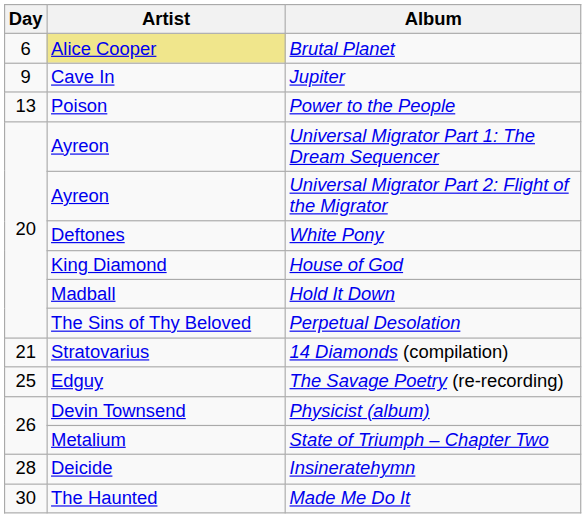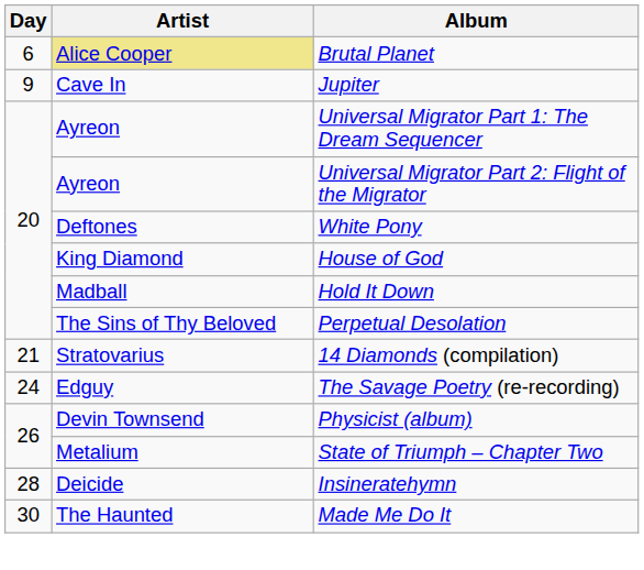 <table class="wikitable" border="1">
 <tr>
 <th>Day</th>
 <th width="200">Artist</th>
 <th width="250">Album</th>
 </tr>
 <tr>
 <td align="center">6</td>
 <td style="background: khaki;"><a href='#'>Alice Cooper</a></td>
 <td><em><a href='#'>Brutal Planet</a></em></td>
 </tr>
 <tr>
 <td align="center">9</td>
 <td><a href='#'>Cave In</a></td>
 <td><em><a href='#'>Jupiter</a></em></td>
-</tr>
-<tr>
-<td align="center">13</td>
-<td><a href='#'>Poison</a></td>
-<td><em><a href='#'>Power to the People</a></em></td>
 </tr>
 <tr>
 <td align="center" rowspan="6">20</td>
 <td><a href='#'>Ayreon</a></td>
 <td><em><a href='#'>Universal Migrator Part 1: The Dream Sequencer</a></em></td>
 </tr>
 <tr>
 <td><a href='#'>Ayreon</a></td>
 <td><em><a href='#'>Universal Migrator Part 2: Flight of the Migrator</a></em></td>
 </tr>
 <tr>
 <td><a href='#'>Deftones</a></td>
 <td><em><a href='#'>White Pony</a></em></td>
 </tr>
 <tr>
 <td><a href='#'>King Diamond</a></td>
 <td><em><a href='#'>House of God</a></em></td>
 </tr>
 <tr>
 <td><a href='#'>Madball</a></td>
 <td><em><a href='#'>Hold It Down</a></em></td>
 </tr>
 <tr>
 <td><a href='#'>The Sins of Thy Beloved</a></td>
 <td><em><a href='#'>Perpetual Desolation</a></em></td>
 </tr>
 <tr>
 <td align="center">21</td>
 <td><a href='#'>Stratovarius</a></td>
 <td><em><a href='#'>14 Diamonds</a></em> (compilation)</td>
 </tr>
 <tr>
-<td align="center">25</td>
+<td align="center">24</td>
 <td><a href='#'>Edguy</a></td>
 <td><em><a href='#'>The Savage Poetry</a></em> (re-recording)</td>
 </tr>
 <tr>
 <td align="center" rowspan="2">26</td>
 <td><a href='#'>Devin Townsend</a></td>
 <td><em><a href='#'>Physicist (album)</a></em></td>
 </tr>
 <tr>
 <td><a href='#'>Metalium</a></td>
 <td><em><a href='#'>State of Triumph – Chapter Two</a></em></td>
 </tr>
 <tr>
 <td align="center">28</td>
 <td><a href='#'>Deicide</a></td>
 <td><em><a href='#'>Insineratehymn</a></em></td>
 </tr>
 <tr>
 <td align="center">30</td>
 <td><a href='#'>The Haunted</a></td>
 <td><em><a href='#'>Made Me Do It</a></em></td>
 </tr>
 </table>
